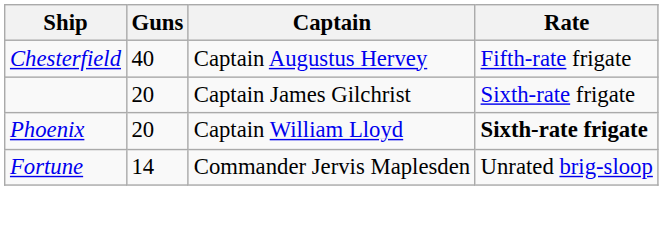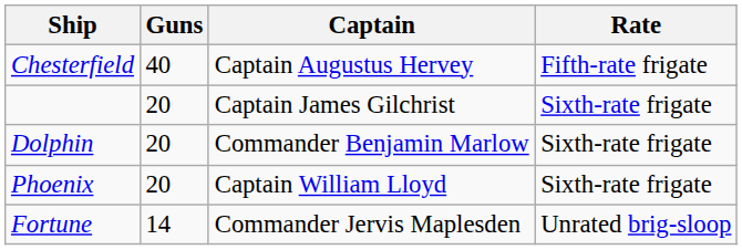 <table class="wikitable" style="text-align:left">
 <tr>
 <th width="%">Ship</th>
 <th width="%">Guns</th>
 <th width="%">Captain</th>
 <th width="%">Rate</th>
 </tr>
 <tr valign="top">
 <td><a href='#'><em>Chesterfield</em></a></td>
 <td>40</td>
 <td>Captain <a href='#'>Augustus Hervey</a></td>
 <td><a href='#'>Fifth-rate</a> frigate</td>
 </tr>
 <tr valign="top">
 <td></td>
 <td>20</td>
 <td>Captain James Gilchrist</td>
 <td><a href='#'>Sixth-rate</a> frigate</td>
 </tr>
 <tr valign="top">
+<td><a href='#'><em>Dolphin</em></a></td>
+<td>20</td>
+<td>Commander <a href='#'>Benjamin Marlow</a></td>
+<td>Sixth-rate frigate</td>
+</tr>
+<tr valign="top">
 <td><a href='#'><em>Phoenix</em></a></td>
 <td>20</td>
 <td>Captain <a href='#'>William Lloyd</a></td>
-<td><strong>Sixth-rate frigate</strong></td>
+<td>Sixth-rate frigate</td>
 </tr>
 <tr valign="top">
 <td><a href='#'><em>Fortune</em></a></td>
 <td>14</td>
 <td>Commander Jervis Maplesden</td>
 <td>Unrated <a href='#'>brig-sloop</a></td>
 </tr>
 </table>
